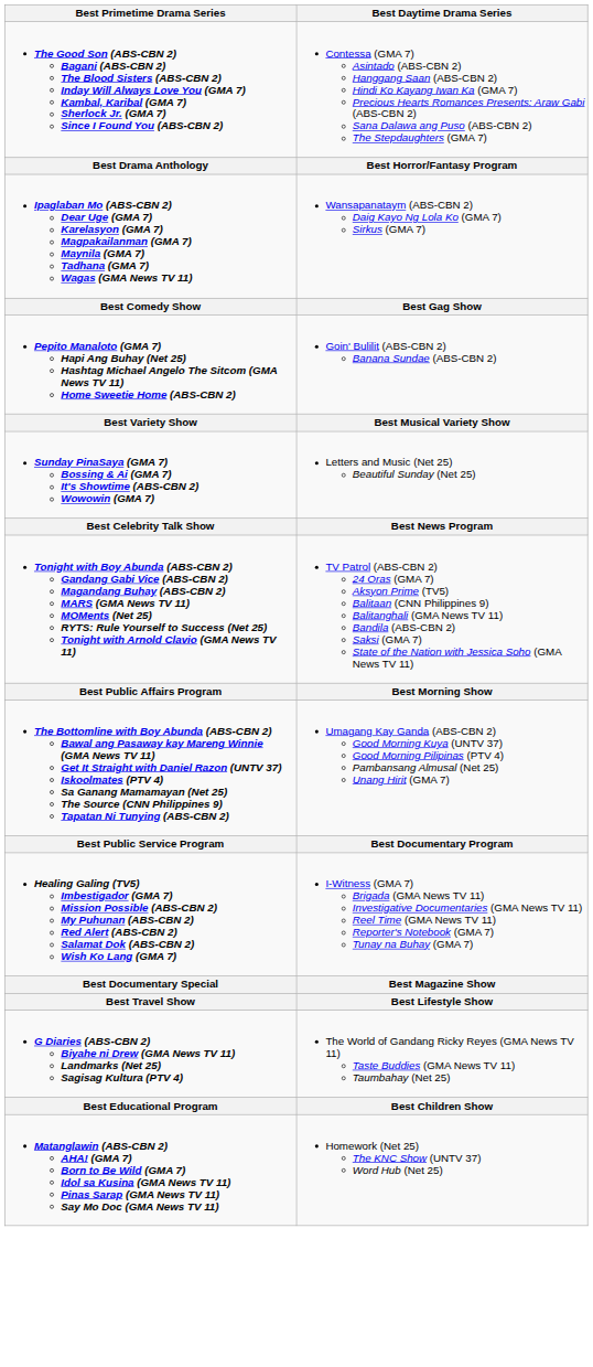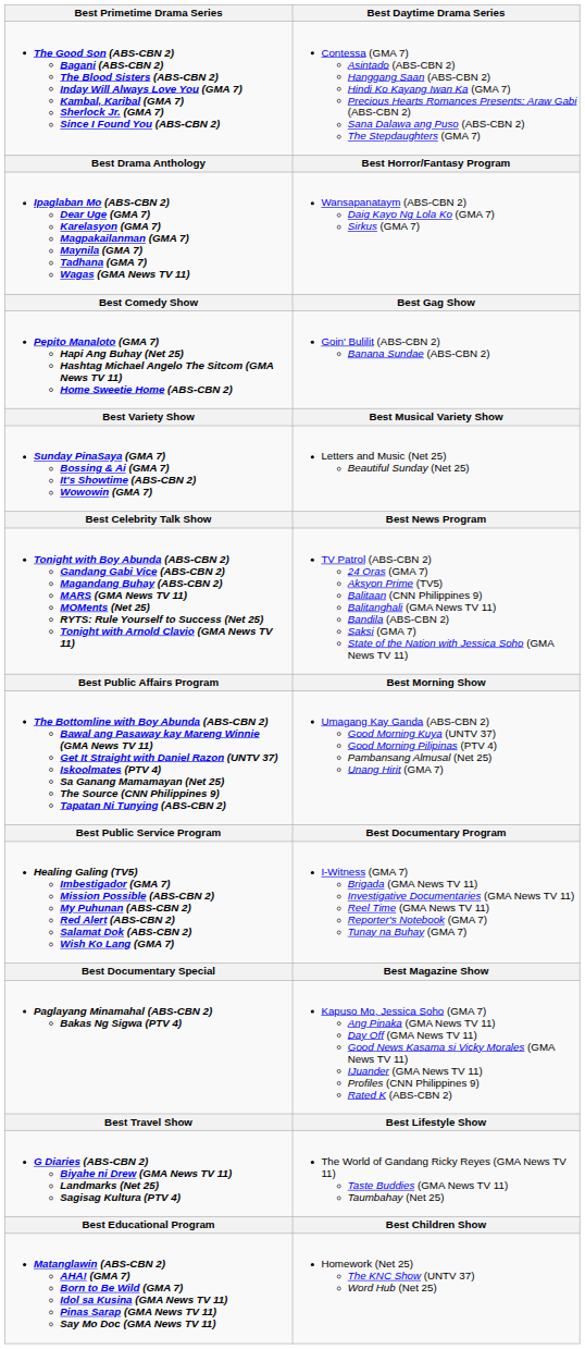 <table class=wikitable>
 <tr>
 <th style="width:50%">Best Primetime Drama Series</th>
 <th style="width:50%">Best Daytime Drama Series</th>
 </tr>
 <tr>
 <td valign="top"><br><ul><li><strong><em><a href='#'>The Good Son</a><em> (ABS-CBN 2)<strong><ul><li></em><a href='#'>Bagani</a><em> (ABS-CBN 2)</li><li></em><a href='#'>The Blood Sisters</a><em> (ABS-CBN 2)</li><li></em><a href='#'>Inday Will Always Love You</a><em> (GMA 7)</li><li></em><a href='#'>Kambal, Karibal</a><em> (GMA 7)</li><li></em><a href='#'>Sherlock Jr.</a><em> (GMA 7)</li><li></em><a href='#'>Since I Found You</a><em> (ABS-CBN 2)</li></ul></li></ul></td>
 <td valign="top"><br><ul><li></em></strong><a href='#'>Contessa</a></em> (GMA 7)</strong><ul><li><em><a href='#'>Asintado</a></em> (ABS-CBN 2)</li><li><em><a href='#'>Hanggang Saan</a></em> (ABS-CBN 2)</li><li><em><a href='#'>Hindi Ko Kayang Iwan Ka</a></em> (GMA 7)</li><li><em><a href='#'>Precious Hearts Romances Presents: Araw Gabi</a></em> (ABS-CBN 2)</li><li><em><a href='#'>Sana Dalawa ang Puso</a></em> (ABS-CBN 2)</li><li><em><a href='#'>The Stepdaughters</a></em> (GMA 7)</li></ul></li></ul></td>
 </tr>
 <tr>
 <th style="width:50%">Best Drama Anthology</th>
 <th style="width:50%">Best Horror/Fantasy Program</th>
 </tr>
 <tr>
 <td valign="top"><br><ul><li><strong><em><a href='#'>Ipaglaban Mo</a><em> (ABS-CBN 2)<strong><ul><li></em><a href='#'>Dear Uge</a><em> (GMA 7)</li><li></em><a href='#'>Karelasyon</a><em> (GMA 7)</li><li></em><a href='#'>Magpakailanman</a><em> (GMA 7)</li><li></em><a href='#'>Maynila</a><em> (GMA 7)</li><li></em><a href='#'>Tadhana</a><em> (GMA 7)</li><li></em><a href='#'>Wagas</a><em> (GMA News TV 11)</li></ul></li></ul></td>
 <td valign="top"><br><ul><li></em></strong><a href='#'>Wansapanataym</a></em> (ABS-CBN 2)</strong><ul><li><em><a href='#'>Daig Kayo Ng Lola Ko</a></em> (GMA 7)</li><li><em><a href='#'>Sirkus</a></em> (GMA 7)</li></ul></li></ul></td>
 </tr>
 <tr>
 <th style="width:50%">Best Comedy Show</th>
 <th style="width:50%">Best Gag Show</th>
 </tr>
 <tr>
 <td valign="top"><br><ul><li><strong><em><a href='#'>Pepito Manaloto</a><em> (GMA 7)<strong><ul><li></em>Hapi Ang Buhay<em> (Net 25)</li><li></em>Hashtag Michael Angelo The Sitcom<em> (GMA News TV 11)</li><li></em><a href='#'>Home Sweetie Home</a><em> (ABS-CBN 2)</li></ul></li></ul></td>
 <td valign="top"><br><ul><li></em></strong><a href='#'>Goin' Bulilit</a></em> (ABS-CBN 2)</strong><ul><li><em><a href='#'>Banana Sundae</a></em> (ABS-CBN 2)</li></ul></li></ul></td>
 </tr>
 <tr>
 <th style="width:50%">Best Variety Show</th>
 <th style="width:50%">Best Musical Variety Show</th>
 </tr>
 <tr>
 <td valign="top"><br><ul><li><strong><em><a href='#'>Sunday PinaSaya</a><em> (GMA 7)<strong><ul><li></em><a href='#'>Bossing & Ai</a><em> (GMA 7)</li><li></em><a href='#'>It's Showtime</a><em> (ABS-CBN 2)</li><li></em><a href='#'>Wowowin</a><em> (GMA 7)</li></ul></li></ul></td>
 <td valign="top"><br><ul><li></em></strong>Letters and Music</em> (Net 25)</strong><ul><li><em>Beautiful Sunday</em> (Net 25)</li></ul></li></ul></td>
 </tr>
 <tr>
 <th style="width:50%">Best Celebrity Talk Show</th>
 <th style="width:50%">Best News Program</th>
 </tr>
 <tr>
 <td valign="top"><br><ul><li><strong><em><a href='#'>Tonight with Boy Abunda</a><em> (ABS-CBN 2)<strong><ul><li></em><a href='#'>Gandang Gabi Vice</a><em> (ABS-CBN 2)</li><li></em><a href='#'>Magandang Buhay</a><em> (ABS-CBN 2)</li><li></em><a href='#'>MARS</a><em> (GMA News TV 11)</li><li></em><a href='#'>MOMents</a><em> (Net 25)</li><li></em>RYTS: Rule Yourself to Success<em> (Net 25)</li><li></em><a href='#'>Tonight with Arnold Clavio</a><em> (GMA News TV 11)</li></ul></li></ul></td>
 <td valign="top"><br><ul><li></em></strong><a href='#'>TV Patrol</a></em> (ABS-CBN 2)</strong><ul><li><em><a href='#'>24 Oras</a></em> (GMA 7)</li><li><em><a href='#'>Aksyon Prime</a></em> (TV5)</li><li><em><a href='#'>Balitaan</a></em> (CNN Philippines 9)</li><li><em><a href='#'>Balitanghali</a></em> (GMA News TV 11)</li><li><em><a href='#'>Bandila</a></em> (ABS-CBN 2)</li><li><em><a href='#'>Saksi</a></em> (GMA 7)</li><li><em><a href='#'>State of the Nation with Jessica Soho</a></em> (GMA News TV 11)</li></ul></li></ul></td>
 </tr>
 <tr>
 <th style="width:50%">Best Public Affairs Program</th>
 <th style="width:50%">Best Morning Show</th>
 </tr>
 <tr>
 <td valign="top"><br><ul><li><strong><em><a href='#'>The Bottomline with Boy Abunda</a><em> (ABS-CBN 2)<strong><ul><li></em><a href='#'>Bawal ang Pasaway kay Mareng Winnie</a><em> (GMA News TV 11)</li><li></em><a href='#'>Get It Straight with Daniel Razon</a><em> (UNTV 37)</li><li></em><a href='#'>Iskoolmates</a><em> (PTV 4)</li><li></em>Sa Ganang Mamamayan<em> (Net 25)</li><li></em>The Source<em> (CNN Philippines 9)</li><li></em><a href='#'>Tapatan Ni Tunying</a><em> (ABS-CBN 2)</li></ul></li></ul></td>
 <td valign="top"><br><ul><li></em></strong><a href='#'>Umagang Kay Ganda</a></em> (ABS-CBN 2)</strong><ul><li><em><a href='#'>Good Morning Kuya</a></em> (UNTV 37)</li><li><em><a href='#'>Good Morning Pilipinas</a></em> (PTV 4)</li><li><em>Pambansang Almusal</em> (Net 25)</li><li><em><a href='#'>Unang Hirit</a></em> (GMA 7)</li></ul></li></ul></td>
 </tr>
 <tr>
 <th style="width:50%">Best Public Service Program</th>
 <th style="width:50%">Best Documentary Program</th>
 </tr>
 <tr>
 <td valign="top"><br><ul><li><strong><em>Healing Galing<em> (TV5)<strong><ul><li></em><a href='#'>Imbestigador</a><em> (GMA 7)</li><li></em><a href='#'>Mission Possible</a><em> (ABS-CBN 2)</li><li></em><a href='#'>My Puhunan</a><em> (ABS-CBN 2)</li><li></em><a href='#'>Red Alert</a><em> (ABS-CBN 2)</li><li></em><a href='#'>Salamat Dok</a><em> (ABS-CBN 2)</li><li></em><a href='#'>Wish Ko Lang</a><em> (GMA 7)</li></ul></li></ul></td>
 <td valign="top"><br><ul><li></em></strong><a href='#'>I-Witness</a></em> (GMA 7)</strong><ul><li><em><a href='#'>Brigada</a></em> (GMA News TV 11)</li><li><em><a href='#'>Investigative Documentaries</a></em> (GMA News TV 11)</li><li><em><a href='#'>Reel Time</a></em> (GMA News TV 11)</li><li><em><a href='#'>Reporter's Notebook</a></em> (GMA 7)</li><li><em><a href='#'>Tunay na Buhay</a></em> (GMA 7)</li></ul></li></ul></td>
 </tr>
 <tr>
 <th style="width:50%">Best Documentary Special</th>
 <th style="width:50%">Best Magazine Show</th>
 </tr>
 <tr>
+<td valign="top"><br><ul><li><strong><em>Paglayang Minamahal<em> (ABS-CBN 2)<strong><ul><li></em>Bakas Ng Sigwa<em> (PTV 4)</li></ul></li></ul></td>
+<td valign="top"><br><ul><li></em></strong><a href='#'>Kapuso Mo, Jessica Soho</a></em> (GMA 7)</strong><ul><li><em><a href='#'>Ang Pinaka</a></em> (GMA News TV 11)</li><li><em><a href='#'>Day Off</a></em> (GMA News TV 11)</li><li><em><a href='#'>Good News Kasama si Vicky Morales</a></em> (GMA News TV 11)</li><li><em><a href='#'>IJuander</a></em> (GMA News TV 11)</li><li><em>Profiles</em> (CNN Philippines 9)</li><li><em><a href='#'>Rated K</a></em> (ABS-CBN 2)</li></ul></li></ul></td>
+</tr>
+<tr>
 <th style="width:50%">Best Travel Show</th>
 <th style="width:50%">Best Lifestyle Show</th>
 </tr>
 <tr>
 <td valign="top"><br><ul><li><strong><em><a href='#'>G Diaries</a><em> (ABS-CBN 2)<strong><ul><li></em><a href='#'>Biyahe ni Drew</a><em> (GMA News TV 11)</li><li></em>Landmarks<em> (Net 25)</li><li></em>Sagisag Kultura<em> (PTV 4)</li></ul></li></ul></td>
 <td valign="top"><br><ul><li></em></strong>The World of Gandang Ricky Reyes</em> (GMA News TV 11)</strong><ul><li><em><a href='#'>Taste Buddies</a></em> (GMA News TV 11)</li><li><em>Taumbahay</em> (Net 25)</li></ul></li></ul></td>
 </tr>
 <tr>
 <th style="width:50%">Best Educational Program</th>
 <th style="width:50%">Best Children Show</th>
 </tr>
 <tr>
 <td valign="top"><br><ul><li><strong><em><a href='#'>Matanglawin</a><em> (ABS-CBN 2)<strong><ul><li></em><a href='#'>AHA!</a><em> (GMA 7)</li><li></em><a href='#'>Born to Be Wild</a><em> (GMA 7)</li><li></em><a href='#'>Idol sa Kusina</a><em> (GMA News TV 11)</li><li></em><a href='#'>Pinas Sarap</a><em> (GMA News TV 11)</li><li></em>Say Mo Doc<em> (GMA News TV 11)</li></ul></li></ul></td>
 <td valign="top"><br><ul><li></em></strong>Homework</em> (Net 25)</strong><ul><li><em><a href='#'>The KNC Show</a></em> (UNTV 37)</li><li><em>Word Hub</em> (Net 25)</li></ul></li></ul></td>
 </tr>
 </table>
